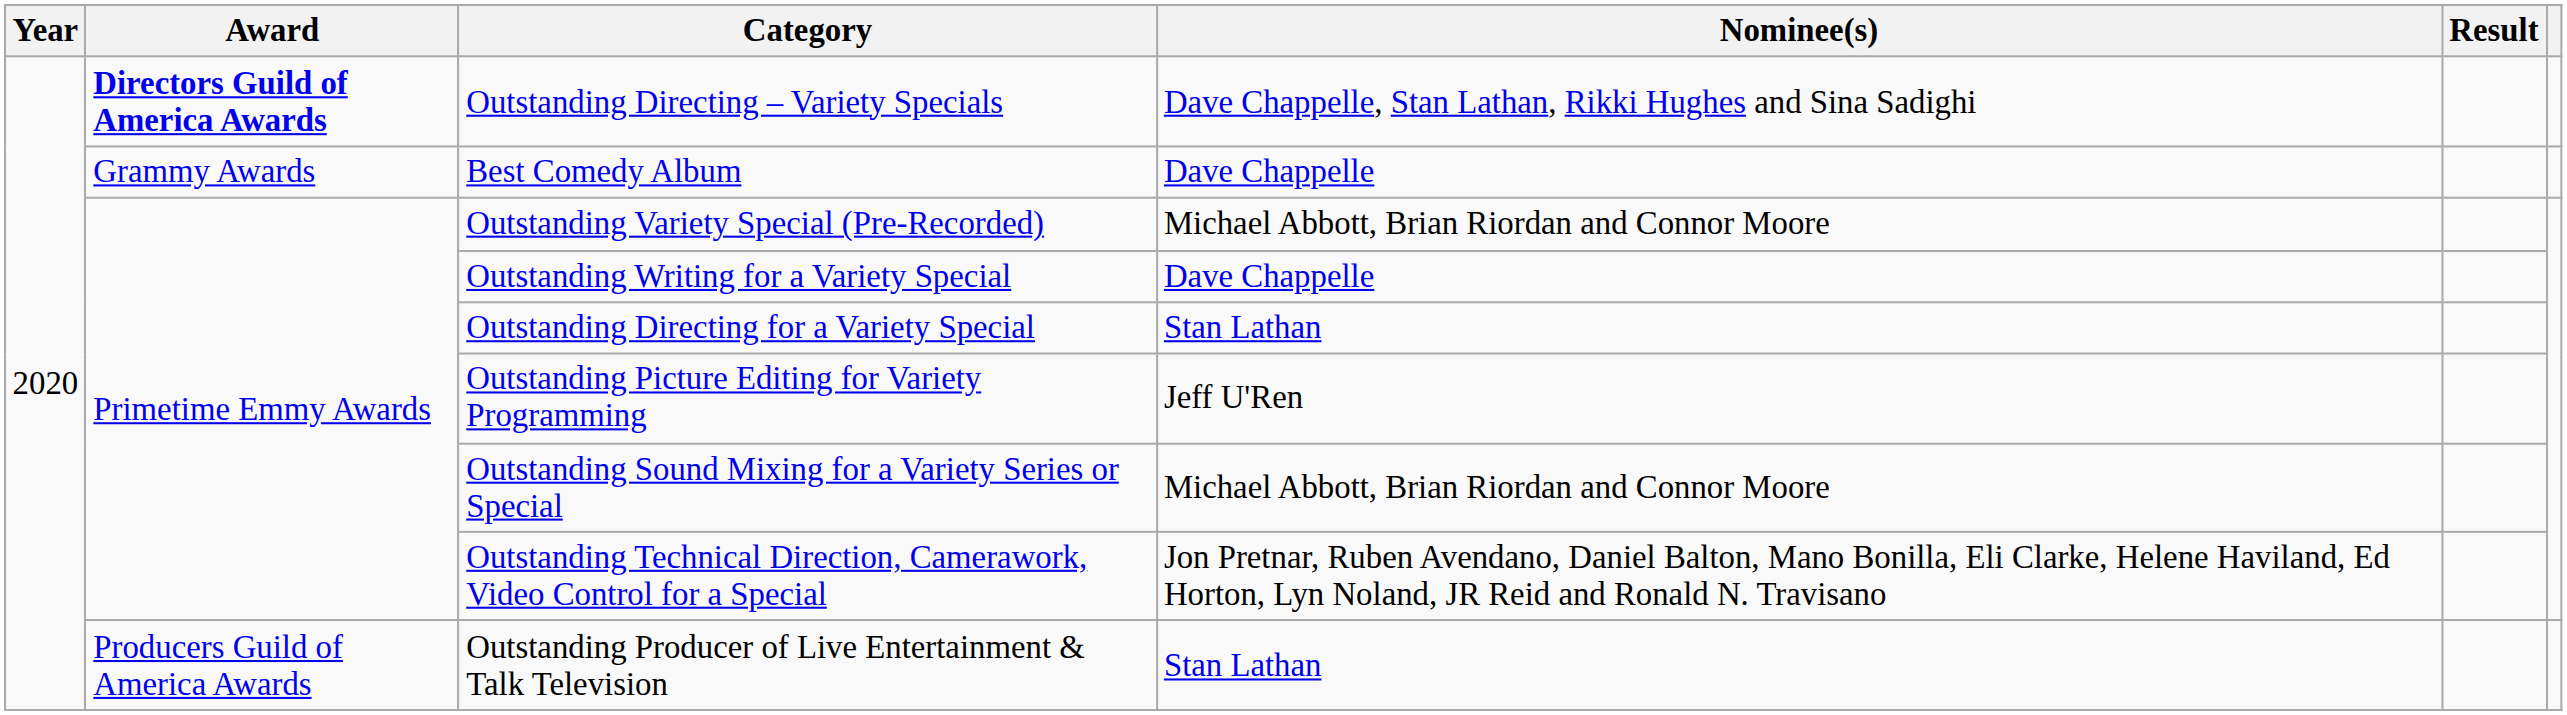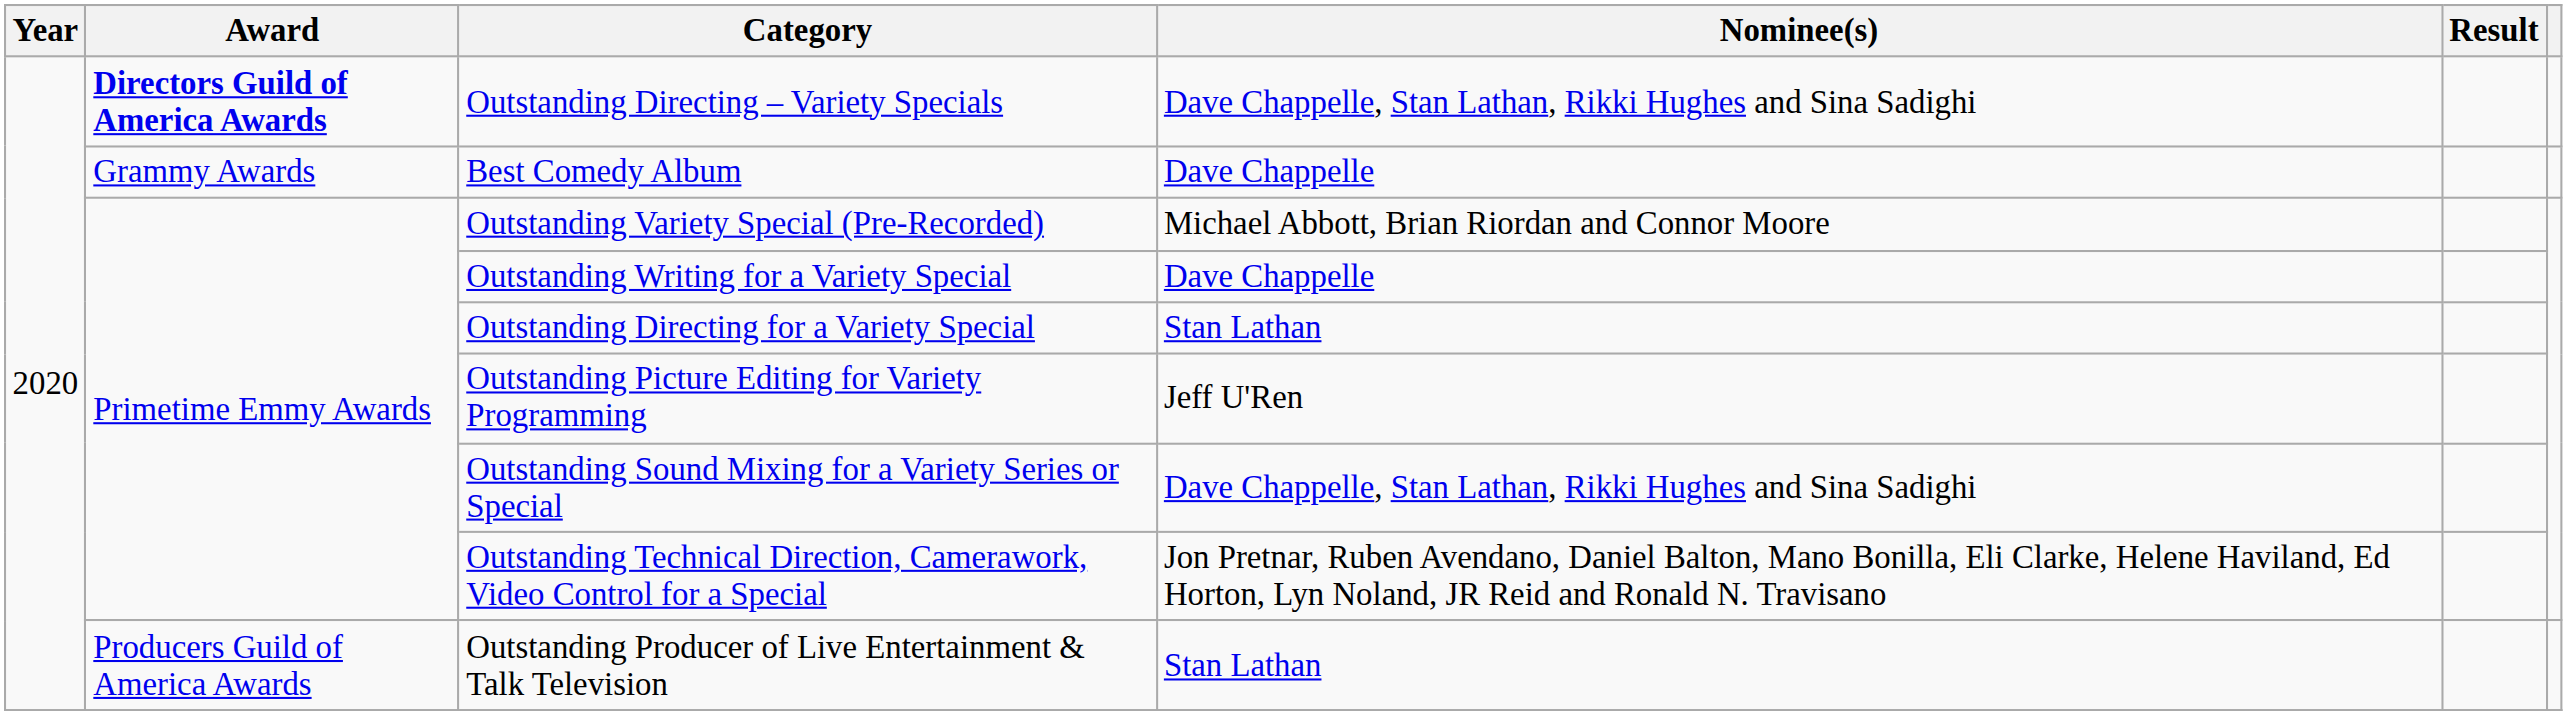 <table class="wikitable">
 <tr>
 <th>Year</th>
 <th>Award</th>
 <th>Category</th>
 <th>Nominee(s)</th>
 <th>Result</th>
 <th></th>
 </tr>
 <tr>
 <td rowspan="9">2020</td>
 <td><strong><a href='#'>Directors Guild of America Awards</a></strong></td>
 <td><a href='#'>Outstanding Directing – Variety Specials</a></td>
 <td><a href='#'>Dave Chappelle</a>, <a href='#'>Stan Lathan</a>, <a href='#'>Rikki Hughes</a> and Sina Sadighi</td>
 <td></td>
 <td align="center"></td>
 </tr>
 <tr>
 <td><a href='#'>Grammy Awards</a></td>
 <td><a href='#'>Best Comedy Album</a></td>
 <td><a href='#'>Dave Chappelle</a></td>
 <td></td>
 <td align="center"></td>
 </tr>
 <tr>
 <td rowspan="6"><a href='#'>Primetime Emmy Awards</a></td>
 <td><a href='#'>Outstanding Variety Special (Pre-Recorded)</a></td>
 <td>Michael Abbott, Brian Riordan and Connor Moore</td>
 <td></td>
 <td align="center" rowspan="6"></td>
 </tr>
 <tr>
 <td><a href='#'>Outstanding Writing for a Variety Special</a></td>
 <td><a href='#'>Dave Chappelle</a></td>
 <td></td>
 </tr>
 <tr>
 <td><a href='#'>Outstanding Directing for a Variety Special</a></td>
 <td><a href='#'>Stan Lathan</a></td>
 <td></td>
 </tr>
 <tr>
 <td><a href='#'>Outstanding Picture Editing for Variety Programming</a></td>
 <td>Jeff U'Ren</td>
 <td></td>
 </tr>
 <tr>
 <td><a href='#'>Outstanding Sound Mixing for a Variety Series or Special</a></td>
-<td>Michael Abbott, Brian Riordan and Connor Moore</td>
+<td><a href='#'>Dave Chappelle</a>, <a href='#'>Stan Lathan</a>, <a href='#'>Rikki Hughes</a> and Sina Sadighi</td>
 <td></td>
 </tr>
 <tr>
 <td><a href='#'>Outstanding Technical Direction, Camerawork, Video Control for a Special</a></td>
 <td>Jon Pretnar, Ruben Avendano, Daniel Balton, Mano Bonilla, Eli Clarke, Helene Haviland, Ed Horton, Lyn Noland, JR Reid and Ronald N. Travisano</td>
 <td></td>
 </tr>
 <tr>
 <td><a href='#'>Producers Guild of America Awards</a></td>
 <td>Outstanding Producer of Live Entertainment & Talk Television</td>
 <td><a href='#'>Stan Lathan</a></td>
 <td></td>
 <td align="center"></td>
 </tr>
 <tr>
 </tr>
 </table>
